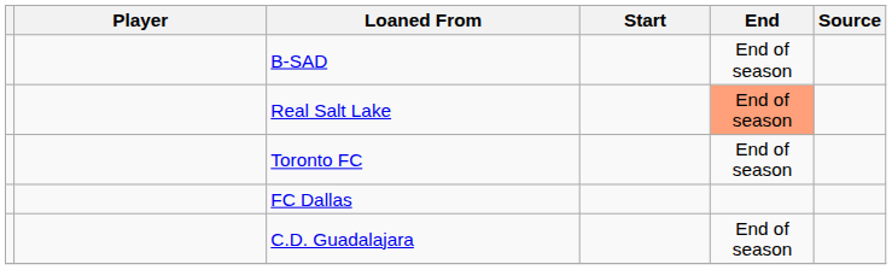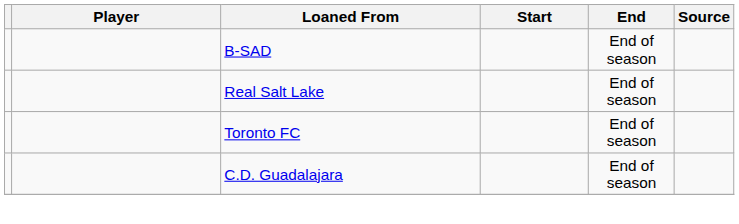 <table class="wikitable plainrowheaders sortable" style="font-size:95%">
 <tr>
 <th></th>
 <th scope="col" style="width:200px;">Player</th>
 <th scope="col" style="width:250px;">Loaned From</th>
 <th scope="col" style="width:100px;">Start</th>
 <th scope="col" style="width:78px;">End</th>
 <th>Source</th>
 </tr>
 <tr>
 <td align=center></td>
 <td></td>
 <td> <a href='#'>B-SAD</a></td>
 <td align=center></td>
 <td align=center>End of season</td>
 <td align=center></td>
 </tr>
 <tr>
 <td align=center></td>
 <td></td>
 <td> <a href='#'>Real Salt Lake</a></td>
 <td align=center></td>
-<td align=center style="background: lightsalmon;">End of season</td>
+<td align=center>End of season</td>
 <td align=center></td>
 </tr>
 <tr>
 <td align=center></td>
 <td></td>
 <td> <a href='#'>Toronto FC</a></td>
 <td align=center></td>
 <td align=center>End of season</td>
 <td align=center></td>
 </tr>
 <tr>
 <td align=center></td>
 <td></td>
-<td> <a href='#'>FC Dallas</a></td>
-<td align=center></td>
-<td align=center></td>
-<td align=center></td>
-</tr>
-<tr>
-<td align=center></td>
-<td></td>
 <td> <a href='#'>C.D. Guadalajara</a></td>
 <td align=center></td>
 <td align=center>End of season</td>
 <td align=center></td>
 </tr>
 <tr>
 </tr>
 </table>
